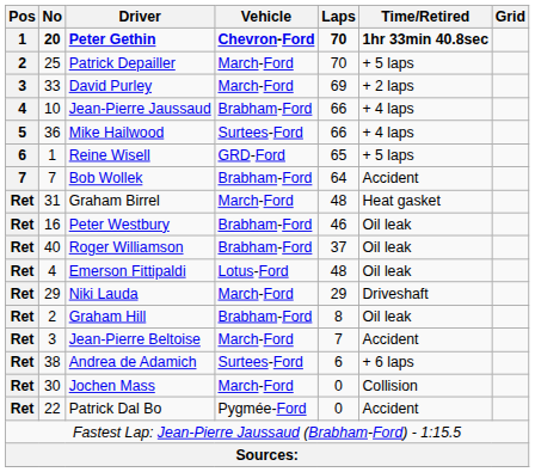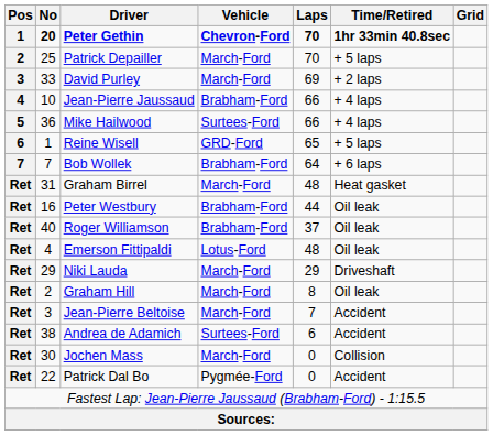 <table class="wikitable" style="font-size: 85%;">
 <tr>
 <th>Pos</th>
 <th>No</th>
 <th>Driver</th>
 <th>Vehicle</th>
 <th>Laps</th>
 <th>Time/Retired</th>
 <th>Grid</th>
 </tr>
 <tr>
 <th>1</th>
 <td align="center"><strong>20</strong></td>
 <td> <strong><a href='#'>Peter Gethin</a></strong></td>
 <td><strong><a href='#'>Chevron</a>-<a href='#'>Ford</a></strong></td>
 <td align="center"><strong>70</strong></td>
 <td><strong>1hr 33min 40.8sec</strong></td>
 <td align="center"><strong></strong></td>
 </tr>
 <tr>
 <th>2</th>
 <td align="center">25</td>
 <td> <a href='#'>Patrick Depailler</a></td>
 <td><a href='#'>March</a>-<a href='#'>Ford</a></td>
 <td align="center">70</td>
 <td>+ 5 laps</td>
 <td align="center"></td>
 </tr>
 <tr>
 <th>3</th>
 <td align="center">33</td>
 <td> <a href='#'>David Purley</a></td>
 <td><a href='#'>March</a>-<a href='#'>Ford</a></td>
 <td align="center">69</td>
 <td>+ 2 laps</td>
 <td align="center"></td>
 </tr>
 <tr>
 <th>4</th>
 <td align="center">10</td>
 <td> <a href='#'>Jean-Pierre Jaussaud</a></td>
 <td><a href='#'>Brabham</a>-<a href='#'>Ford</a></td>
 <td align="center">66</td>
 <td>+ 4 laps</td>
 <td align="center"></td>
 </tr>
 <tr>
 <th>5</th>
 <td align="center">36</td>
 <td> <a href='#'>Mike Hailwood</a></td>
 <td><a href='#'>Surtees</a>-<a href='#'>Ford</a></td>
 <td align="center">66</td>
 <td>+ 4 laps</td>
 <td align="center"></td>
 </tr>
 <tr>
 <th>6</th>
 <td align="center">1</td>
 <td> <a href='#'>Reine Wisell</a></td>
 <td><a href='#'>GRD</a>-<a href='#'>Ford</a></td>
 <td align="center">65</td>
 <td>+ 5 laps</td>
 <td align="center"></td>
 </tr>
 <tr>
 <th>7</th>
 <td align="center">7</td>
 <td> <a href='#'>Bob Wollek</a></td>
 <td><a href='#'>Brabham</a>-<a href='#'>Ford</a></td>
 <td align="center">64</td>
-<td>Accident</td>
+<td>+ 6 laps</td>
 <td align="center"></td>
 </tr>
 <tr>
 <th>Ret</th>
 <td align="center">31</td>
 <td> Graham Birrel</td>
 <td><a href='#'>March</a>-<a href='#'>Ford</a></td>
 <td align="center">48</td>
 <td>Heat gasket</td>
 <td align="center"></td>
 </tr>
 <tr>
 <th>Ret</th>
 <td align="center">16</td>
 <td> <a href='#'>Peter Westbury</a></td>
 <td><a href='#'>Brabham</a>-<a href='#'>Ford</a></td>
-<td align="center">46</td>
+<td align="center">44</td>
 <td>Oil leak</td>
 <td align="center"></td>
 </tr>
 <tr>
 <th>Ret</th>
 <td align="center">40</td>
 <td> <a href='#'>Roger Williamson</a></td>
 <td><a href='#'>Brabham</a>-<a href='#'>Ford</a></td>
 <td align="center">37</td>
 <td>Oil leak</td>
 <td align="center"></td>
 </tr>
 <tr>
 <th>Ret</th>
 <td align="center">4</td>
 <td> <a href='#'>Emerson Fittipaldi</a></td>
 <td><a href='#'>Lotus</a>-<a href='#'>Ford</a></td>
 <td align="center">48</td>
 <td>Oil leak</td>
 <td align="center"></td>
 </tr>
 <tr>
 <th>Ret</th>
 <td align="center">29</td>
 <td> <a href='#'>Niki Lauda</a></td>
 <td><a href='#'>March</a>-<a href='#'>Ford</a></td>
 <td align="center">29</td>
 <td>Driveshaft</td>
 <td align="center"></td>
 </tr>
 <tr>
 <th>Ret</th>
 <td align="center">2</td>
 <td> <a href='#'>Graham Hill</a></td>
-<td><a href='#'>Brabham</a>-<a href='#'>Ford</a></td>
+<td><a href='#'>March</a>-<a href='#'>Ford</a></td>
 <td align="center">8</td>
 <td>Oil leak</td>
 <td align="center"></td>
 </tr>
 <tr>
 <th>Ret</th>
 <td align="center">3</td>
 <td> <a href='#'>Jean-Pierre Beltoise</a></td>
 <td><a href='#'>March</a>-<a href='#'>Ford</a></td>
 <td align="center">7</td>
 <td>Accident</td>
 <td align="center"></td>
 </tr>
 <tr>
 <th>Ret</th>
 <td align="center">38</td>
 <td> <a href='#'>Andrea de Adamich</a></td>
 <td><a href='#'>Surtees</a>-<a href='#'>Ford</a></td>
 <td align="center">6</td>
-<td>+ 6 laps</td>
+<td>Accident</td>
 <td align="center"></td>
 </tr>
 <tr>
 <th>Ret</th>
 <td align="center">30</td>
 <td> <a href='#'>Jochen Mass</a></td>
 <td><a href='#'>March</a>-<a href='#'>Ford</a></td>
 <td align="center">0</td>
 <td>Collision</td>
 <td align="center"></td>
 </tr>
 <tr>
 <th>Ret</th>
 <td align="center">22</td>
 <td> Patrick Dal Bo</td>
 <td>Pygmée-<a href='#'>Ford</a></td>
 <td align="center">0</td>
 <td>Accident</td>
 <td align="center"></td>
 </tr>
 <tr>
 <td colspan="8" align="center"><em>Fastest Lap: <a href='#'>Jean-Pierre Jaussaud</a> (<a href='#'>Brabham</a>-<a href='#'>Ford</a>) - 1:15.5</em></td>
 </tr>
 <tr>
 <th colspan="8">Sources:</th>
 </tr>
 <tr>
 </tr>
 </table>
